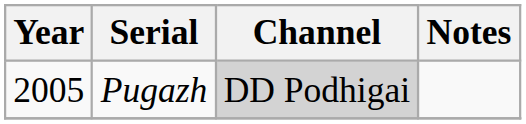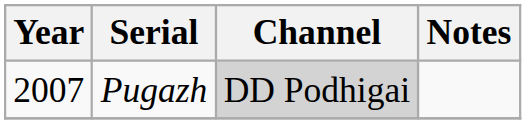 <table class="wikitable sortable">
 <tr style="background:#ccc; text-align:center;">
 <th>Year</th>
 <th>Serial</th>
 <th>Channel</th>
 <th>Notes</th>
 </tr>
 <tr>
-<td>2005</td>
+<td>2007</td>
 <td><em>Pugazh</em></td>
 <td style="background: lightgrey;">DD Podhigai</td>
 <td></td>
 </tr>
 <tr>
 </tr>
 </table>
